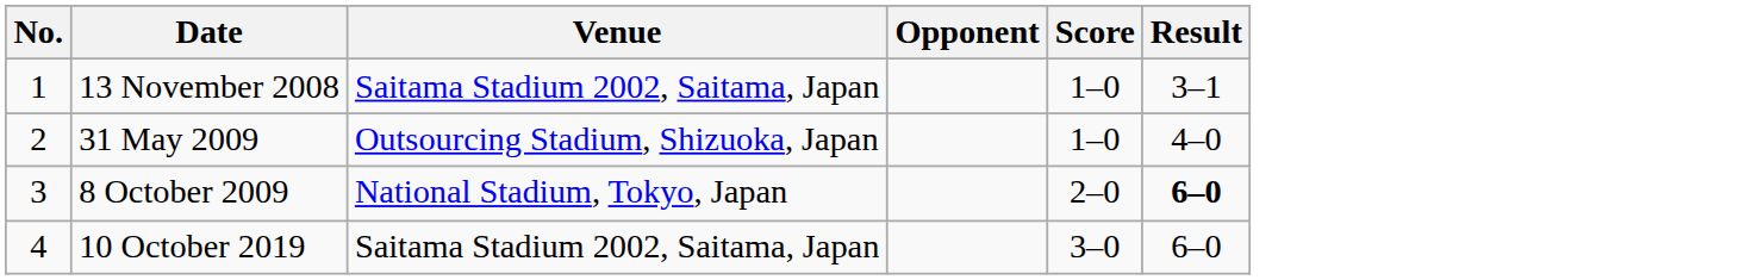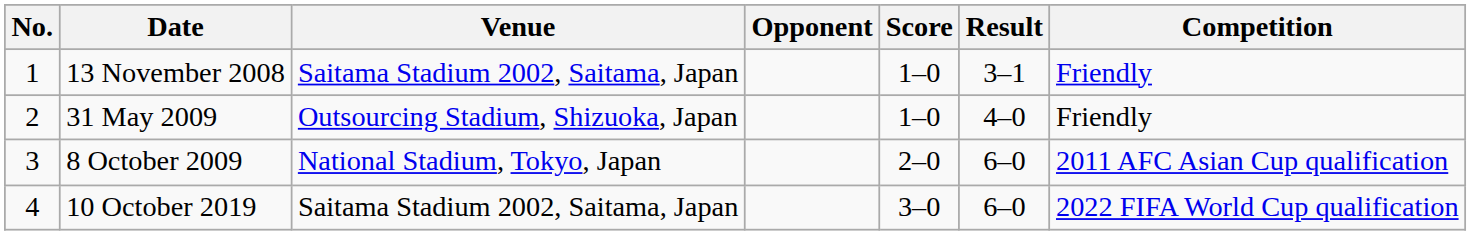 <table class="wikitable sortable">
 <tr>
 <th scope="col">No.</th>
 <th scope="col">Date</th>
 <th scope="col">Venue</th>
 <th scope="col">Opponent</th>
 <th scope="col">Score</th>
 <th scope="col">Result</th>
+<th scope="col">Competition</th>
 </tr>
 <tr>
 <td align="center">1</td>
 <td>13 November 2008</td>
 <td><a href='#'>Saitama Stadium 2002</a>, <a href='#'>Saitama</a>, Japan</td>
 <td></td>
 <td align="center">1–0</td>
 <td align="center">3–1</td>
+<td><a href='#'>Friendly</a></td>
 </tr>
 <tr>
 <td align="center">2</td>
 <td>31 May 2009</td>
 <td><a href='#'>Outsourcing Stadium</a>, <a href='#'>Shizuoka</a>, Japan</td>
 <td></td>
 <td align="center">1–0</td>
 <td align="center">4–0</td>
+<td>Friendly</td>
 </tr>
 <tr>
 <td align="center">3</td>
 <td>8 October 2009</td>
 <td><a href='#'>National Stadium</a>, <a href='#'>Tokyo</a>, Japan</td>
 <td></td>
 <td align="center">2–0</td>
-<td align="center"><strong>6–0</strong></td>
+<td align="center">6–0</td>
+<td><a href='#'>2011 AFC Asian Cup qualification</a></td>
 </tr>
 <tr>
 <td align="center">4</td>
 <td>10 October 2019</td>
 <td>Saitama Stadium 2002, Saitama, Japan</td>
 <td></td>
 <td align="center">3–0</td>
 <td align="center">6–0</td>
+<td><a href='#'>2022 FIFA World Cup qualification</a></td>
 </tr>
 </table>
